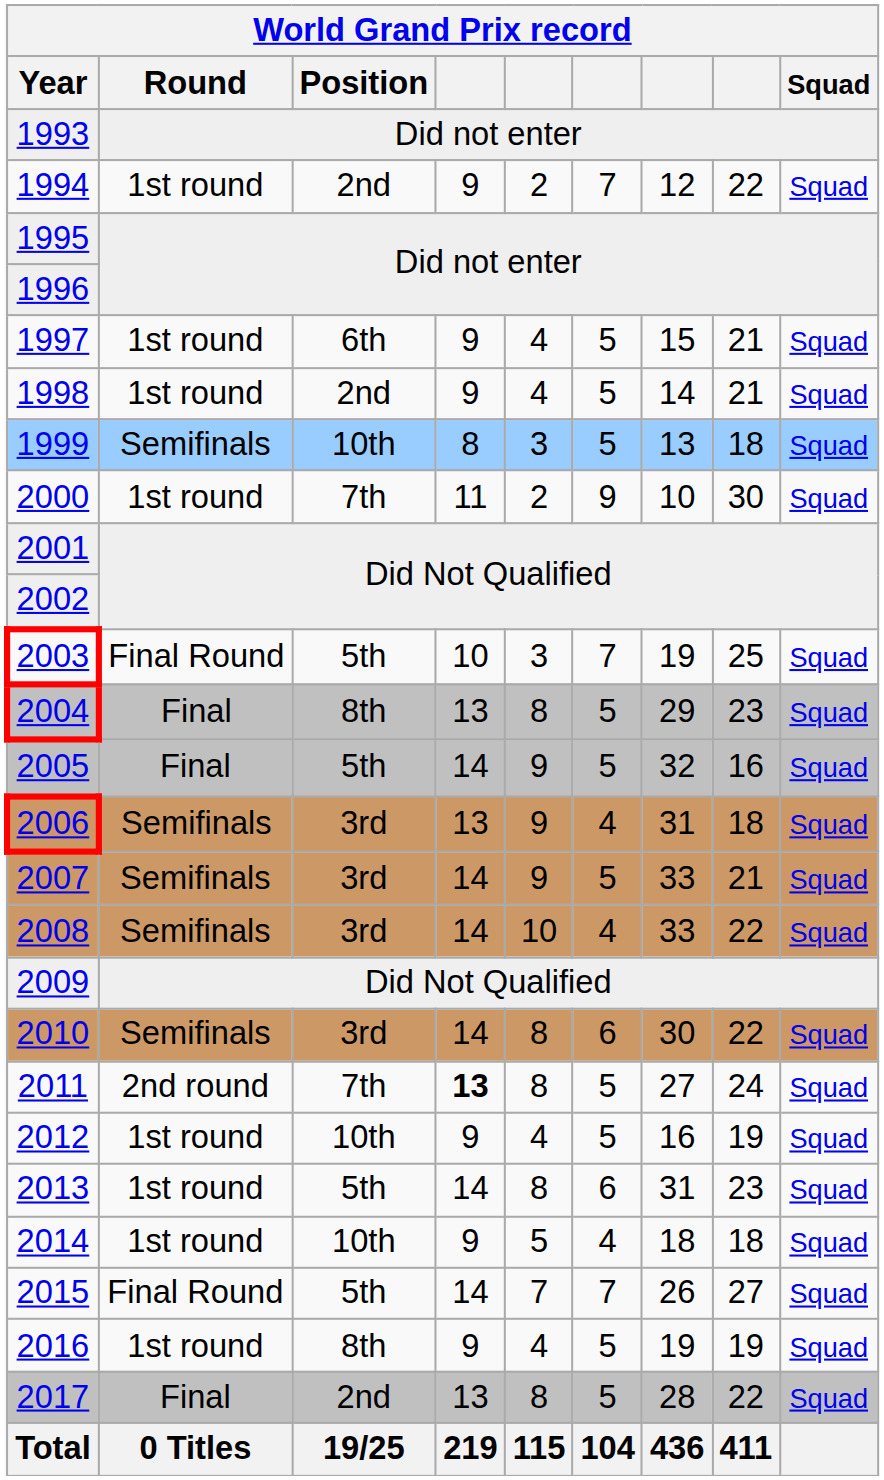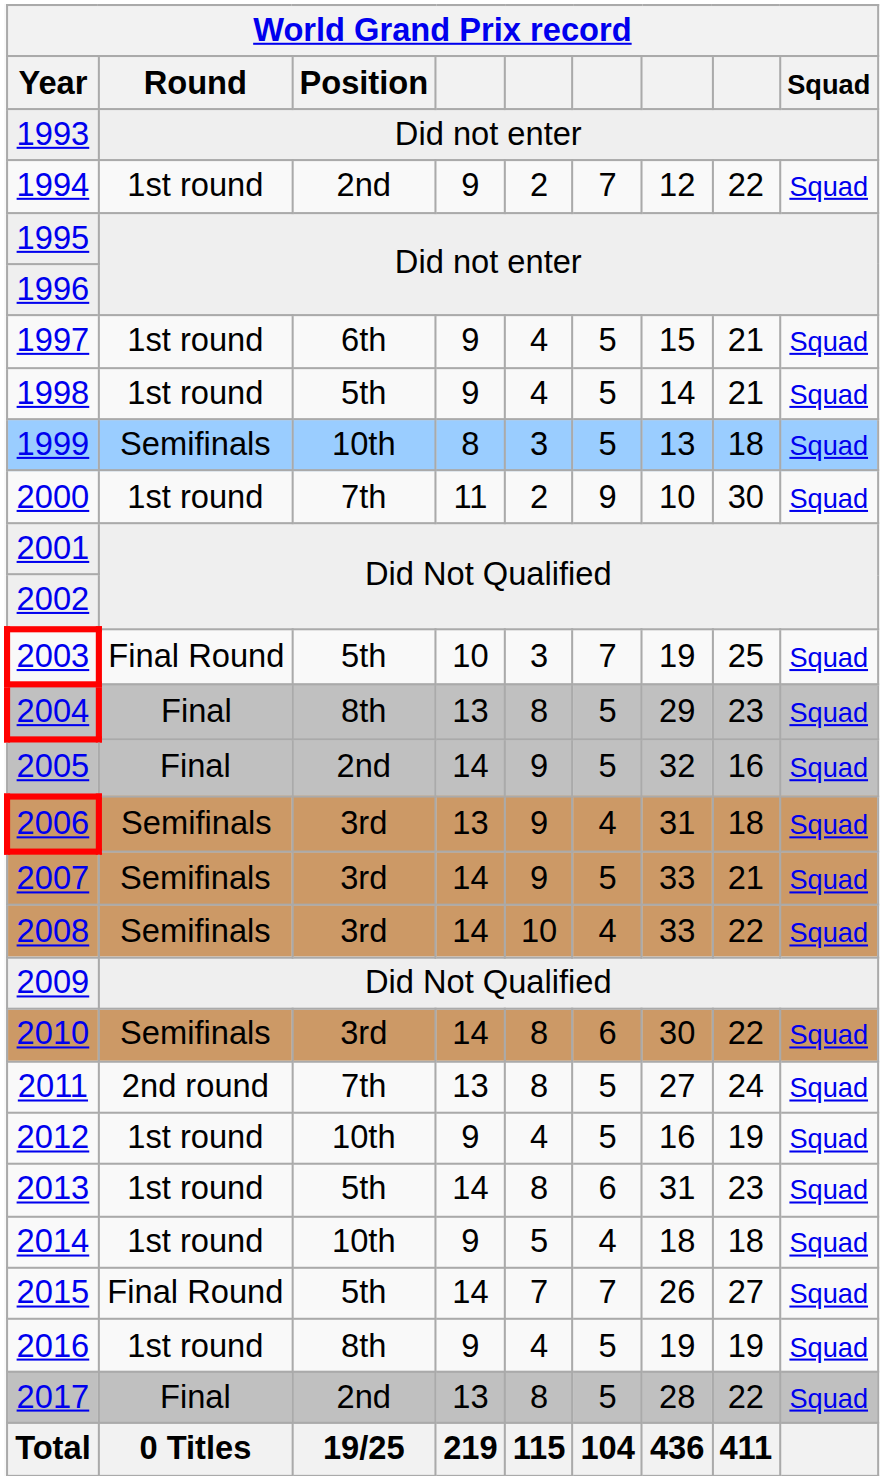 <table class="wikitable" style="text-align: center;">
 <tr>
 <th colspan=9><a href='#'>World Grand Prix record</a></th>
 </tr>
 <tr>
 <th>Year</th>
 <th>Round</th>
 <th>Position</th>
 <th></th>
 <th></th>
 <th></th>
 <th></th>
 <th></th>
 <th><small>Squad</small></th>
 </tr>
 <tr bgcolor="efefef">
 <td> <a href='#'>1993</a></td>
 <td colspan=8 rowspan=1 align=center>Did not enter</td>
 </tr>
 <tr>
 <td> <a href='#'>1994</a></td>
 <td>1st round</td>
 <td>2nd</td>
 <td>9</td>
 <td>2</td>
 <td>7</td>
 <td>12</td>
 <td>22</td>
 <td><small><a href='#'>Squad</a></small></td>
 </tr>
 <tr bgcolor="efefef">
 <td> <a href='#'>1995</a></td>
 <td colspan=8 rowspan=2 align=center>Did not enter</td>
 </tr>
 <tr bgcolor="efefef">
 <td> <a href='#'>1996</a></td>
 </tr>
 <tr>
 <td> <a href='#'>1997</a></td>
 <td>1st round</td>
 <td>6th</td>
 <td>9</td>
 <td>4</td>
 <td>5</td>
 <td>15</td>
 <td>21</td>
 <td><small><a href='#'>Squad</a></small></td>
 </tr>
 <tr>
 <td> <a href='#'>1998</a></td>
 <td>1st round</td>
-<td>2nd</td>
+<td>5th</td>
 <td>9</td>
 <td>4</td>
 <td>5</td>
 <td>14</td>
 <td>21</td>
 <td><small><a href='#'>Squad</a></small></td>
 </tr>
 <tr bgcolor=#9acdff>
 <td> <a href='#'>1999</a></td>
 <td>Semifinals</td>
 <td>10th</td>
 <td>8</td>
 <td>3</td>
 <td>5</td>
 <td>13</td>
 <td>18</td>
 <td><small><a href='#'>Squad</a></small></td>
 </tr>
 <tr>
 <td> <a href='#'>2000</a></td>
 <td>1st round</td>
 <td>7th</td>
 <td>11</td>
 <td>2</td>
 <td>9</td>
 <td>10</td>
 <td>30</td>
 <td><small><a href='#'>Squad</a></small></td>
 </tr>
 <tr bgcolor="efefef">
 <td> <a href='#'>2001</a></td>
 <td colspan=8 rowspan=2 align=center>Did Not Qualified</td>
 </tr>
 <tr bgcolor="efefef">
 <td> <a href='#'>2002</a></td>
 </tr>
 <tr>
 <td style="border: 3px solid red"> <a href='#'>2003</a></td>
 <td>Final Round</td>
 <td>5th</td>
 <td>10</td>
 <td>3</td>
 <td>7</td>
 <td>19</td>
 <td>25</td>
 <td><small><a href='#'>Squad</a></small></td>
 </tr>
 <tr bgcolor=silver>
 <td style="border: 3px solid red"> <a href='#'>2004</a></td>
 <td>Final</td>
 <td>8th</td>
 <td>13</td>
 <td>8</td>
 <td>5</td>
 <td>29</td>
 <td>23</td>
 <td><small><a href='#'>Squad</a></small></td>
 </tr>
 <tr bgcolor=silver>
 <td> <a href='#'>2005</a></td>
 <td>Final</td>
-<td>5th</td>
+<td>2nd</td>
 <td>14</td>
 <td>9</td>
 <td>5</td>
 <td>32</td>
 <td>16</td>
 <td><small><a href='#'>Squad</a></small></td>
 </tr>
 <tr bgcolor=cc9966>
 <td style="border: 3px solid red"> <a href='#'>2006</a></td>
 <td>Semifinals</td>
 <td>3rd</td>
 <td>13</td>
 <td>9</td>
 <td>4</td>
 <td>31</td>
 <td>18</td>
 <td><small><a href='#'>Squad</a></small></td>
 </tr>
 <tr bgcolor=cc9966>
 <td> <a href='#'>2007</a></td>
 <td>Semifinals</td>
 <td>3rd</td>
 <td>14</td>
 <td>9</td>
 <td>5</td>
 <td>33</td>
 <td>21</td>
 <td><small><a href='#'>Squad</a></small></td>
 </tr>
 <tr bgcolor=cc9966>
 <td> <a href='#'>2008</a></td>
 <td>Semifinals</td>
 <td>3rd</td>
 <td>14</td>
 <td>10</td>
 <td>4</td>
 <td>33</td>
 <td>22</td>
 <td><small><a href='#'>Squad</a></small></td>
 </tr>
 <tr bgcolor="efefef">
 <td> <a href='#'>2009</a></td>
 <td colspan=8 rowspan=1 align=center>Did Not Qualified</td>
 </tr>
 <tr bgcolor=cc9966>
 <td> <a href='#'>2010</a></td>
 <td>Semifinals</td>
 <td>3rd</td>
 <td>14</td>
 <td>8</td>
 <td>6</td>
 <td>30</td>
 <td>22</td>
 <td><small><a href='#'>Squad</a></small></td>
 </tr>
 <tr>
 <td> <a href='#'>2011</a></td>
 <td>2nd round</td>
 <td>7th</td>
-<td><strong>13</strong></td>
+<td>13</td>
 <td>8</td>
 <td>5</td>
 <td>27</td>
 <td>24</td>
 <td><small><a href='#'>Squad</a></small></td>
 </tr>
 <tr>
 <td> <a href='#'>2012</a></td>
 <td>1st round</td>
 <td>10th</td>
 <td>9</td>
 <td>4</td>
 <td>5</td>
 <td>16</td>
 <td>19</td>
 <td><small><a href='#'>Squad</a></small></td>
 </tr>
 <tr>
 <td> <a href='#'>2013</a></td>
 <td>1st round</td>
 <td>5th</td>
 <td>14</td>
 <td>8</td>
 <td>6</td>
 <td>31</td>
 <td>23</td>
 <td><small><a href='#'>Squad</a></small></td>
 </tr>
 <tr>
 <td> <a href='#'>2014</a></td>
 <td>1st round</td>
 <td>10th</td>
 <td>9</td>
 <td>5</td>
 <td>4</td>
 <td>18</td>
 <td>18</td>
 <td><small><a href='#'>Squad</a></small></td>
 </tr>
 <tr>
 <td> <a href='#'>2015</a></td>
 <td>Final Round</td>
 <td>5th</td>
 <td>14</td>
 <td>7</td>
 <td>7</td>
 <td>26</td>
 <td>27</td>
 <td><small><a href='#'>Squad</a></small></td>
 </tr>
 <tr>
 <td> <a href='#'>2016</a></td>
 <td>1st round</td>
 <td>8th</td>
 <td>9</td>
 <td>4</td>
 <td>5</td>
 <td>19</td>
 <td>19</td>
 <td><small><a href='#'>Squad</a></small></td>
 </tr>
 <tr bgcolor=silver>
 <td> <a href='#'>2017</a></td>
 <td>Final</td>
 <td>2nd</td>
 <td>13</td>
 <td>8</td>
 <td>5</td>
 <td>28</td>
 <td>22</td>
 <td><small><a href='#'>Squad</a></small></td>
 </tr>
 <tr>
 <th>Total</th>
 <th>0 Titles</th>
 <th>19/25</th>
 <th>219</th>
 <th>115</th>
 <th>104</th>
 <th>436</th>
 <th>411</th>
 <th></th>
 </tr>
 </table>
